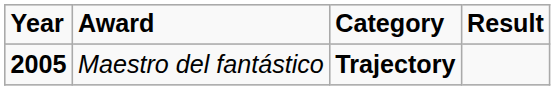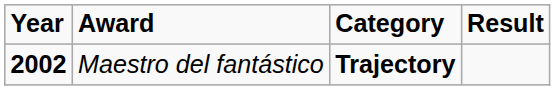 <table class="wikitable">
 <tr>
 <td><strong>Year</strong></td>
 <td><strong>Award</strong></td>
 <td><strong>Category</strong></td>
 <td><strong>Result</strong></td>
 </tr>
 <tr>
-<td><strong>2005</strong></td>
+<td><strong>2002</strong></td>
 <td><em>Maestro del fantástico</em></td>
 <td><strong>Trajectory</strong></td>
 <td></td>
 </tr>
 </table>
